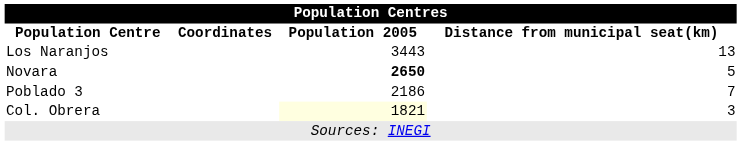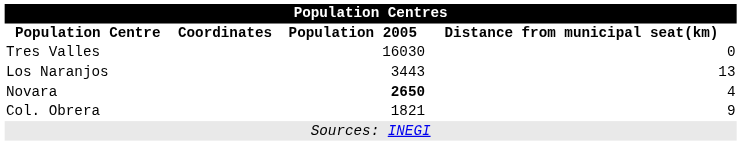 <table class="toc" cellpadding=1 cellspacing=0 width=600px align="center" style="float:center; margin: 0em 1em 1em 1em; padding: 0.5e text-align; clear:all; margin-left:3px; font-size:90%">
 <tr>
 <td colspan=4 style="background:#black; color:white;" align=center bgcolor="black"><strong>Population Centres</strong></td>
 </tr>
 <tr>
 <th colspan=1 align="center"><strong>Population Centre</strong></th>
 <th colspan=1 align="center"><strong>Coordinates</strong></th>
 <th colspan=1 align="center"><strong>Population 2005</strong></th>
 <th colspan=1 align="center"><strong>Distance from municipal seat(km)</strong></th>
 </tr>
 <tr>
+<td align=left>Tres Valles</td>
+<td align=center></td>
+<td align=right>16030</td>
+<td align=right>0</td>
+</tr>
+<tr>
 <td align=left>Los Naranjos</td>
 <td align=center></td>
 <td align=right>3443</td>
 <td align=right>13</td>
 </tr>
 <tr>
 <td align=left>Novara</td>
 <td align=center></td>
 <td align=right><strong>2650</strong></td>
-<td align=right>5</td>
-</tr>
-<tr>
-<td align=left>Poblado 3</td>
-<td align=center></td>
-<td align=right>2186</td>
-<td align=right>7</td>
+<td align=right>4</td>
 </tr>
 <tr>
 <td align=left>Col. Obrera</td>
 <td align=center></td>
-<td align=right style="background: lightyellow;">1821</td>
-<td align=right>3</td>
+<td align=right>1821</td>
+<td align=right>9</td>
 </tr>
 <tr>
 <td colspan=4 style="background:#e9e9e9;" align=center><em>Sources: <a href='#'>INEGI</a></em></td>
 </tr>
 <tr>
 </tr>
 </table>
